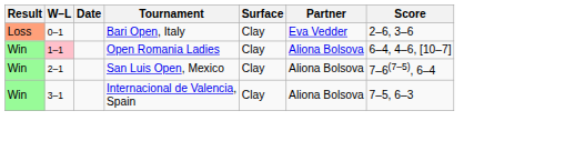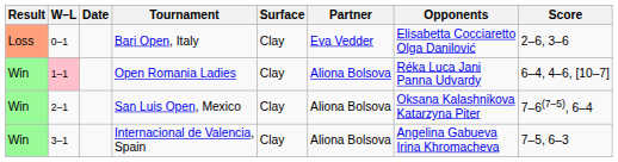 <table class="sortable wikitable">
 <tr>
 <th>Result</th>
 <th class="unsortable">W–L</th>
 <th>Date</th>
 <th>Tournament</th>
 <th>Surface</th>
 <th>Partner</th>
+<th>Opponents</th>
 <th class="unsortable">Score</th>
 </tr>
 <tr>
 <td style="background:#ffa07a;">Loss</td>
 <td><small>0–1</small></td>
 <td><a href='#'></a></td>
 <td><a href='#'>Bari Open</a>, Italy</td>
 <td>Clay</td>
 <td> <a href='#'>Eva Vedder</a></td>
+<td> <a href='#'>Elisabetta Cocciaretto</a> <br>  <a href='#'>Olga Danilović</a></td>
 <td>2–6, 3–6</td>
 </tr>
 <tr>
 <td style="background:#98fb98;">Win</td>
 <td style="background: pink;"><small>1–1</small></td>
 <td><a href='#'></a></td>
 <td><a href='#'>Open Romania Ladies</a></td>
 <td>Clay</td>
 <td> <a href='#'>Aliona Bolsova</a></td>
+<td> <a href='#'>Réka Luca Jani</a> <br>  <a href='#'>Panna Udvardy</a></td>
 <td>6–4, 4–6, [10–7]</td>
 </tr>
 <tr>
 <td style="background:#98fb98;">Win</td>
 <td><small>2–1</small></td>
 <td><a href='#'></a></td>
 <td><a href='#'>San Luis Open</a>, Mexico</td>
 <td>Clay</td>
 <td> Aliona Bolsova</td>
+<td> <a href='#'>Oksana Kalashnikova</a> <br>  <a href='#'>Katarzyna Piter</a></td>
 <td>7–6<sup>(7–5)</sup>, 6–4</td>
 </tr>
 <tr>
 <td style="background:#98fb98;">Win</td>
 <td><small>3–1</small></td>
 <td><a href='#'></a></td>
 <td><a href='#'>Internacional de Valencia</a>, <br>Spain</td>
 <td>Clay</td>
 <td> Aliona Bolsova</td>
+<td> <a href='#'>Angelina Gabueva</a> <br>  <a href='#'>Irina Khromacheva</a></td>
 <td>7–5, 6–3</td>
 </tr>
 </table>
